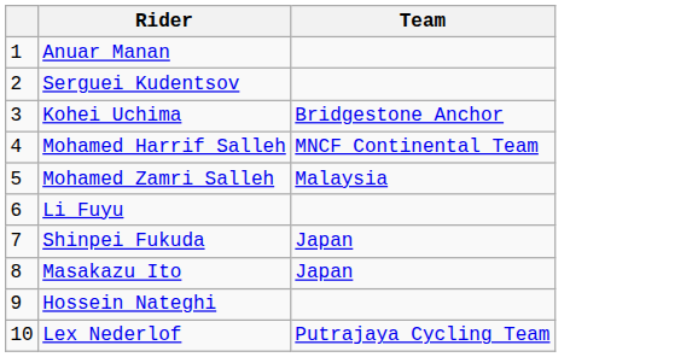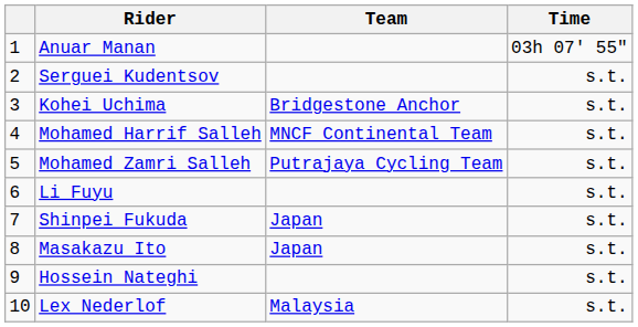 <table class=wikitable>
 <tr>
 <th></th>
 <th>Rider</th>
 <th>Team</th>
+<th>Time</th>
 </tr>
 <tr>
 <td>1</td>
 <td> <a href='#'>Anuar Manan</a> </td>
 <td></td>
+<td align=right>03h 07' 55"</td>
 </tr>
 <tr>
 <td>2</td>
 <td> <a href='#'>Serguei Kudentsov</a></td>
 <td></td>
+<td align=right>s.t.</td>
 </tr>
 <tr>
 <td>3</td>
 <td> <a href='#'>Kohei Uchima</a></td>
 <td><a href='#'>Bridgestone Anchor</a></td>
+<td align=right>s.t.</td>
 </tr>
 <tr>
 <td>4</td>
 <td> <a href='#'>Mohamed Harrif Salleh</a></td>
 <td><a href='#'>MNCF Continental Team</a></td>
+<td align=right>s.t.</td>
 </tr>
 <tr>
 <td>5</td>
 <td> <a href='#'>Mohamed Zamri Salleh</a></td>
-<td><a href='#'>Malaysia</a></td>
+<td><a href='#'>Putrajaya Cycling Team</a></td>
+<td align=right>s.t.</td>
 </tr>
 <tr>
 <td>6</td>
 <td> <a href='#'>Li Fuyu</a> </td>
 <td></td>
+<td align=right>s.t.</td>
 </tr>
 <tr>
 <td>7</td>
 <td> <a href='#'>Shinpei Fukuda</a></td>
 <td><a href='#'>Japan</a></td>
+<td align=right>s.t.</td>
 </tr>
 <tr>
 <td>8</td>
 <td> <a href='#'>Masakazu Ito</a></td>
 <td><a href='#'>Japan</a></td>
+<td align=right>s.t.</td>
 </tr>
 <tr>
 <td>9</td>
 <td> <a href='#'>Hossein Nateghi</a></td>
 <td></td>
+<td align=right>s.t.</td>
 </tr>
 <tr>
 <td>10</td>
 <td> <a href='#'>Lex Nederlof</a></td>
-<td><a href='#'>Putrajaya Cycling Team</a></td>
+<td><a href='#'>Malaysia</a></td>
+<td align=right>s.t.</td>
 </tr>
 </table>
